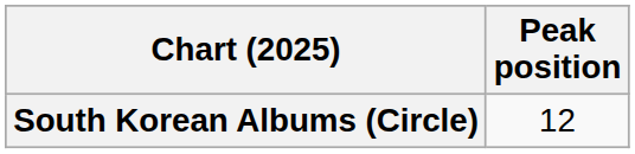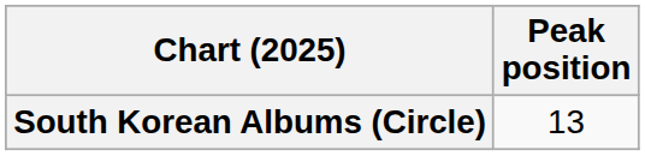 <table class="wikitable plainrowheaders" style="text-align:center">
 <tr>
 <th scope="col">Chart (2025)</th>
 <th scope="col">Peak<br>position</th>
 </tr>
 <tr>
 <th scope="row">South Korean Albums (Circle)</th>
-<td>12</td>
+<td>13</td>
 </tr>
 </table>
